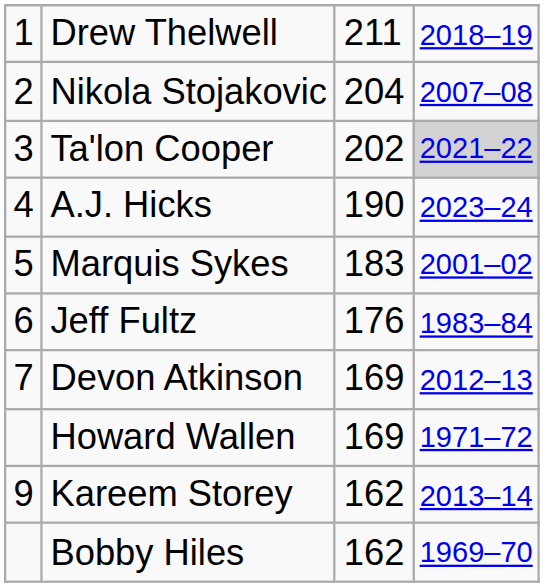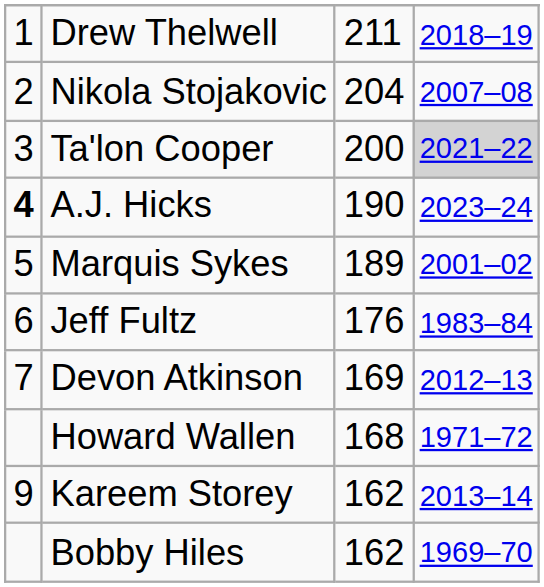 <table class="wikitable">
 <tr>
 </tr>
 <tr>
 <td>1</td>
 <td>Drew Thelwell</td>
 <td>211</td>
 <td style="font-size:80%;"><a href='#'>2018–19</a></td>
 </tr>
 <tr>
 <td>2</td>
 <td>Nikola Stojakovic</td>
 <td>204</td>
 <td style="font-size:80%;"><a href='#'>2007–08</a></td>
 </tr>
 <tr>
 <td>3</td>
 <td>Ta'lon Cooper</td>
-<td>202</td>
+<td>200</td>
 <td style="background: lightgrey; font-size:80%;"><a href='#'>2021–22</a></td>
 </tr>
 <tr>
-<td>4</td>
+<td><strong>4</strong></td>
 <td>A.J. Hicks</td>
 <td>190</td>
 <td style="font-size:80%;"><a href='#'>2023–24</a></td>
 </tr>
 <tr>
 <td>5</td>
 <td>Marquis Sykes</td>
-<td>183</td>
+<td>189</td>
 <td style="font-size:80%;"><a href='#'>2001–02</a></td>
 </tr>
 <tr>
 <td>6</td>
 <td>Jeff Fultz</td>
 <td>176</td>
 <td style="font-size:80%;"><a href='#'>1983–84</a></td>
 </tr>
 <tr>
 <td>7</td>
 <td>Devon Atkinson</td>
 <td>169</td>
 <td style="font-size:80%;"><a href='#'>2012–13</a></td>
 </tr>
 <tr>
 <td></td>
 <td>Howard Wallen</td>
-<td>169</td>
+<td>168</td>
 <td style="font-size:80%;"><a href='#'>1971–72</a></td>
 </tr>
 <tr>
 <td>9</td>
 <td>Kareem Storey</td>
 <td>162</td>
 <td style="font-size:80%;"><a href='#'>2013–14</a></td>
 </tr>
 <tr>
 <td></td>
 <td>Bobby Hiles</td>
 <td>162</td>
 <td style="font-size:80%;"><a href='#'>1969–70</a></td>
 </tr>
 </table>
